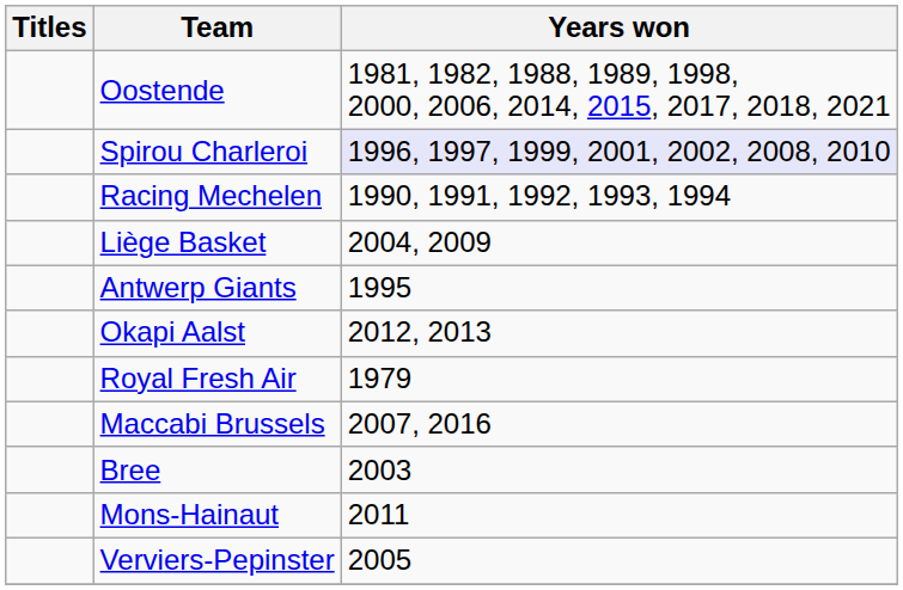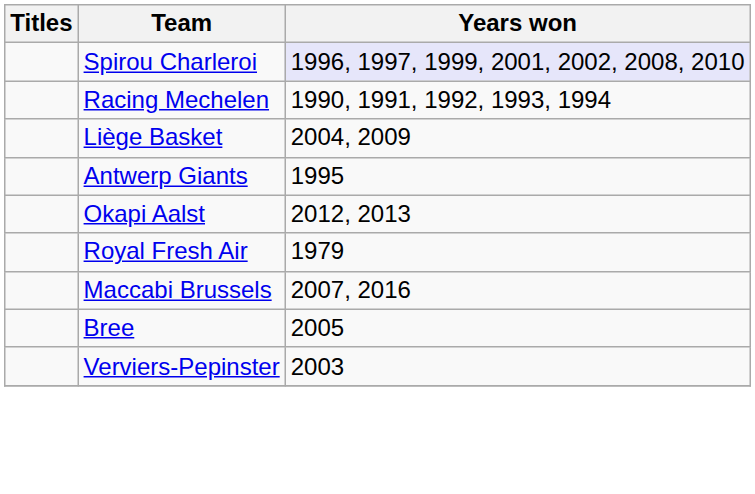 <table class="wikitable">
 <tr>
 <th>Titles</th>
 <th>Team</th>
 <th>Years won</th>
-</tr>
-<tr>
-<td></td>
-<td><a href='#'>Oostende</a></td>
-<td>1981, 1982, 1988, 1989, 1998,<br>2000, 2006, 2014, <a href='#'>2015</a>, 2017, 2018, 2021</td>
 </tr>
 <tr>
 <td></td>
 <td><a href='#'>Spirou Charleroi</a></td>
 <td style="background: lavender;">1996, 1997, 1999, 2001, 2002, 2008, 2010</td>
 </tr>
 <tr>
 <td></td>
 <td><a href='#'>Racing Mechelen</a></td>
 <td>1990, 1991, 1992, 1993, 1994</td>
 </tr>
 <tr>
 <td></td>
 <td><a href='#'>Liège Basket</a></td>
 <td>2004, 2009</td>
 </tr>
 <tr>
 <td></td>
 <td><a href='#'>Antwerp Giants</a></td>
 <td>1995</td>
 </tr>
 <tr>
 <td></td>
 <td><a href='#'>Okapi Aalst</a></td>
 <td>2012, 2013</td>
 </tr>
 <tr>
 <td></td>
 <td><a href='#'>Royal Fresh Air</a></td>
 <td>1979</td>
 </tr>
 <tr>
 <td></td>
 <td><a href='#'>Maccabi Brussels</a></td>
 <td>2007, 2016</td>
 </tr>
 <tr>
 <td></td>
 <td><a href='#'>Bree</a></td>
-<td>2003</td>
-</tr>
-<tr>
-<td></td>
-<td><a href='#'>Mons-Hainaut</a></td>
-<td>2011</td>
+<td>2005</td>
 </tr>
 <tr>
 <td></td>
 <td><a href='#'>Verviers-Pepinster</a></td>
-<td>2005</td>
+<td>2003</td>
 </tr>
 <tr>
 </tr>
 </table>
